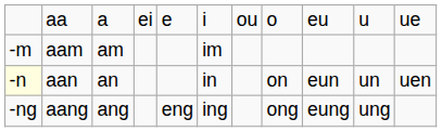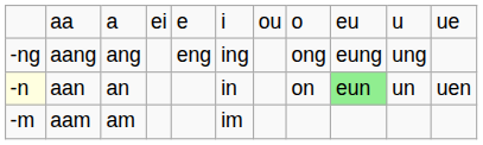 <table class="wikitable">
 <tr>
 <td></td>
 <td>aa</td>
 <td>a</td>
 <td>ei</td>
 <td>e</td>
 <td>i</td>
 <td>ou</td>
 <td>o</td>
 <td>eu</td>
 <td>u</td>
 <td>ue</td>
 </tr>
 <tr>
+<td>-ng</td>
+<td>aang</td>
+<td>ang</td>
+<td></td>
+<td>eng</td>
+<td>ing</td>
+<td></td>
+<td>ong</td>
+<td>eung</td>
+<td>ung</td>
+<td></td>
+</tr>
+<tr>
+<td style="background: lightyellow;">-n</td>
+<td>aan</td>
+<td>an</td>
+<td></td>
+<td></td>
+<td>in</td>
+<td></td>
+<td>on</td>
+<td style="background: lightgreen;">eun</td>
+<td>un</td>
+<td>uen</td>
+</tr>
+<tr>
 <td>-m</td>
 <td>aam</td>
 <td>am</td>
 <td></td>
 <td></td>
 <td>im</td>
 <td></td>
 <td></td>
 <td></td>
 <td></td>
 <td></td>
 </tr>
-<tr>
-<td style="background: lightyellow;">-n</td>
-<td>aan</td>
-<td>an</td>
-<td></td>
-<td></td>
-<td>in</td>
-<td></td>
-<td>on</td>
-<td>eun</td>
-<td>un</td>
-<td>uen</td>
-</tr>
-<tr>
-<td>-ng</td>
-<td>aang</td>
-<td>ang</td>
-<td></td>
-<td>eng</td>
-<td>ing</td>
-<td></td>
-<td>ong</td>
-<td>eung</td>
-<td>ung</td>
-<td></td>
-</tr>
 </table>
